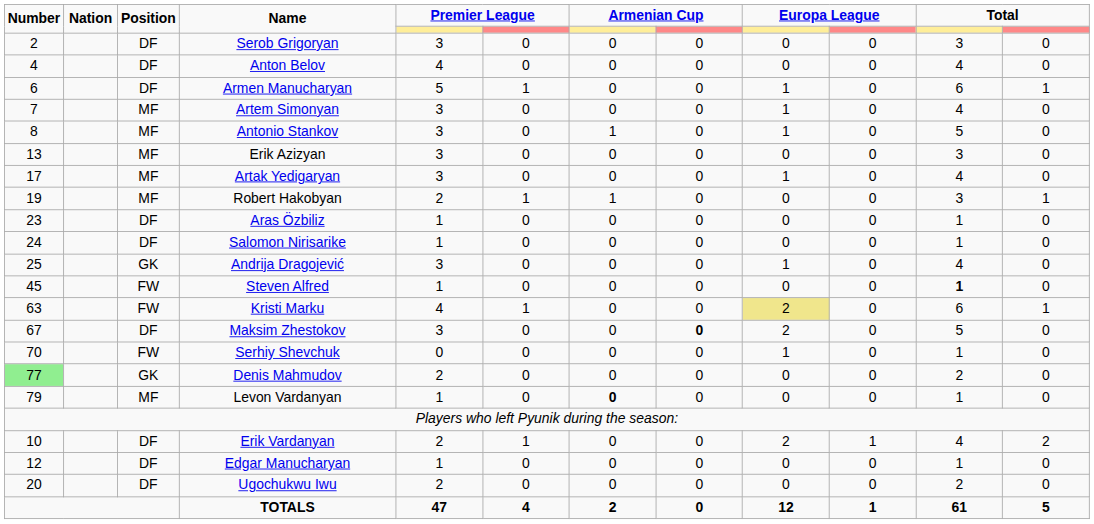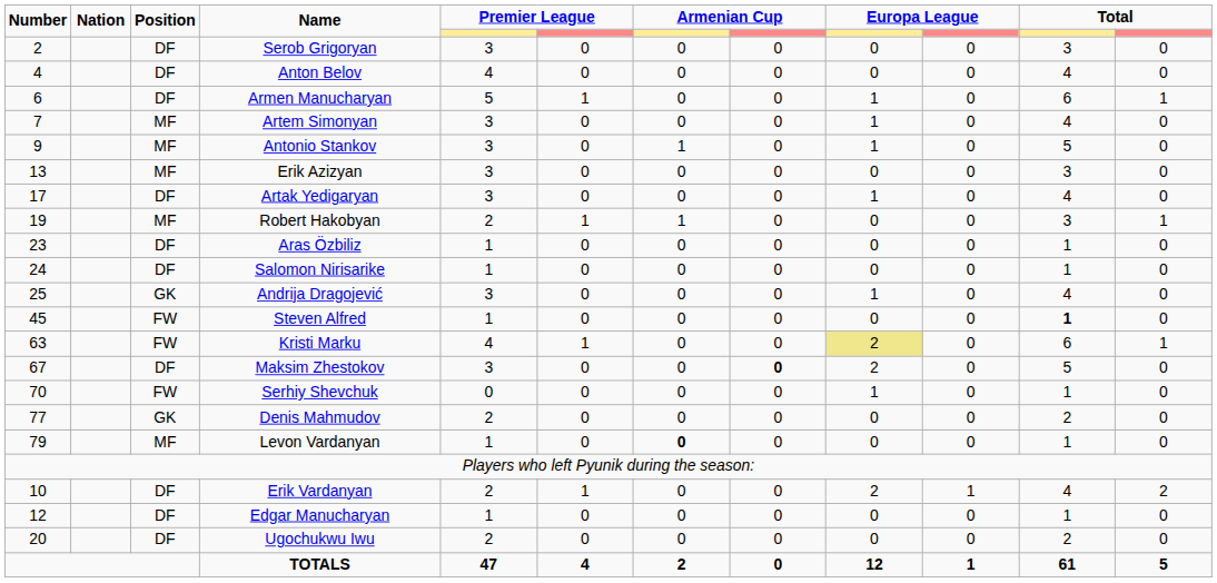 <table class="wikitable" style="text-align:center;">
 <tr>
 <td rowspan="2"  style="width:5%; text-align:center;"><strong>Number</strong></td>
 <td rowspan="2"  style="width:5%; text-align:center;"><strong>Nation</strong></td>
 <td rowspan="2"  style="width:5%; text-align:center;"><strong>Position</strong></td>
 <td rowspan="2"  style="width:20%; text-align:center;"><strong>Name</strong></td>
 <td colspan="2" style="text-align:center;"><strong><a href='#'>Premier League</a></strong></td>
 <td colspan="2" style="text-align:center;"><strong><a href='#'>Armenian Cup</a></strong></td>
 <td colspan="2" style="text-align:center;"><strong><a href='#'>Europa League</a></strong></td>
 <td colspan="2" style="text-align:center;"><strong>Total</strong></td>
 </tr>
 <tr>
 <th style="width:60px; background:#fe9;"></th>
 <th style="width:60px; background:#ff8888;"></th>
 <th style="width:60px; background:#fe9;"></th>
 <th style="width:60px; background:#ff8888;"></th>
 <th style="width:60px; background:#fe9;"></th>
 <th style="width:60px; background:#ff8888;"></th>
 <th style="width:60px; background:#fe9;"></th>
 <th style="width:60px; background:#ff8888;"></th>
 </tr>
 <tr>
 <td>2</td>
 <td></td>
 <td>DF</td>
 <td><a href='#'>Serob Grigoryan</a></td>
 <td>3</td>
 <td>0</td>
 <td>0</td>
 <td>0</td>
 <td>0</td>
 <td>0</td>
 <td>3</td>
 <td>0</td>
 </tr>
 <tr>
 <td>4</td>
 <td></td>
 <td>DF</td>
 <td><a href='#'>Anton Belov</a></td>
 <td>4</td>
 <td>0</td>
 <td>0</td>
 <td>0</td>
 <td>0</td>
 <td>0</td>
 <td>4</td>
 <td>0</td>
 </tr>
 <tr>
 <td>6</td>
 <td></td>
 <td>DF</td>
 <td><a href='#'>Armen Manucharyan</a></td>
 <td>5</td>
 <td>1</td>
 <td>0</td>
 <td>0</td>
 <td>1</td>
 <td>0</td>
 <td>6</td>
 <td>1</td>
 </tr>
 <tr>
 <td>7</td>
 <td></td>
 <td>MF</td>
 <td><a href='#'>Artem Simonyan</a></td>
 <td>3</td>
 <td>0</td>
 <td>0</td>
 <td>0</td>
 <td>1</td>
 <td>0</td>
 <td>4</td>
 <td>0</td>
 </tr>
 <tr>
-<td>8</td>
+<td>9</td>
 <td></td>
 <td>MF</td>
 <td><a href='#'>Antonio Stankov</a></td>
 <td>3</td>
 <td>0</td>
 <td>1</td>
 <td>0</td>
 <td>1</td>
 <td>0</td>
 <td>5</td>
 <td>0</td>
 </tr>
 <tr>
 <td>13</td>
 <td></td>
 <td>MF</td>
 <td>Erik Azizyan</td>
 <td>3</td>
 <td>0</td>
 <td>0</td>
 <td>0</td>
 <td>0</td>
 <td>0</td>
 <td>3</td>
 <td>0</td>
 </tr>
 <tr>
 <td>17</td>
 <td></td>
-<td>MF</td>
+<td>DF</td>
 <td><a href='#'>Artak Yedigaryan</a></td>
 <td>3</td>
 <td>0</td>
 <td>0</td>
 <td>0</td>
 <td>1</td>
 <td>0</td>
 <td>4</td>
 <td>0</td>
 </tr>
 <tr>
 <td>19</td>
 <td></td>
 <td>MF</td>
 <td>Robert Hakobyan</td>
 <td>2</td>
 <td>1</td>
 <td>1</td>
 <td>0</td>
 <td>0</td>
 <td>0</td>
 <td>3</td>
 <td>1</td>
 </tr>
 <tr>
 <td>23</td>
 <td></td>
 <td>DF</td>
 <td><a href='#'>Aras Özbiliz</a></td>
 <td>1</td>
 <td>0</td>
 <td>0</td>
 <td>0</td>
 <td>0</td>
 <td>0</td>
 <td>1</td>
 <td>0</td>
 </tr>
 <tr>
 <td>24</td>
 <td></td>
 <td>DF</td>
 <td><a href='#'>Salomon Nirisarike</a></td>
 <td>1</td>
 <td>0</td>
 <td>0</td>
 <td>0</td>
 <td>0</td>
 <td>0</td>
 <td>1</td>
 <td>0</td>
 </tr>
 <tr>
 <td>25</td>
 <td></td>
 <td>GK</td>
 <td><a href='#'>Andrija Dragojević</a></td>
 <td>3</td>
 <td>0</td>
 <td>0</td>
 <td>0</td>
 <td>1</td>
 <td>0</td>
 <td>4</td>
 <td>0</td>
 </tr>
 <tr>
 <td>45</td>
 <td></td>
 <td>FW</td>
 <td><a href='#'>Steven Alfred</a></td>
 <td>1</td>
 <td>0</td>
 <td>0</td>
 <td>0</td>
 <td>0</td>
 <td>0</td>
 <td><strong>1</strong></td>
 <td>0</td>
 </tr>
 <tr>
 <td>63</td>
 <td></td>
 <td>FW</td>
 <td><a href='#'>Kristi Marku</a></td>
 <td>4</td>
 <td>1</td>
 <td>0</td>
 <td>0</td>
 <td style="background: khaki;">2</td>
 <td>0</td>
 <td>6</td>
 <td>1</td>
 </tr>
 <tr>
 <td>67</td>
 <td></td>
 <td>DF</td>
 <td><a href='#'>Maksim Zhestokov</a></td>
 <td>3</td>
 <td>0</td>
 <td>0</td>
 <td><strong>0</strong></td>
 <td>2</td>
 <td>0</td>
 <td>5</td>
 <td>0</td>
 </tr>
 <tr>
 <td>70</td>
 <td></td>
 <td>FW</td>
 <td><a href='#'>Serhiy Shevchuk</a></td>
 <td>0</td>
 <td>0</td>
 <td>0</td>
 <td>0</td>
 <td>1</td>
 <td>0</td>
 <td>1</td>
 <td>0</td>
 </tr>
 <tr>
-<td style="background: lightgreen;">77</td>
+<td>77</td>
 <td></td>
 <td>GK</td>
 <td><a href='#'>Denis Mahmudov</a></td>
 <td>2</td>
 <td>0</td>
 <td>0</td>
 <td>0</td>
 <td>0</td>
 <td>0</td>
 <td>2</td>
 <td>0</td>
 </tr>
 <tr>
 <td>79</td>
 <td></td>
 <td>MF</td>
 <td>Levon Vardanyan</td>
 <td>1</td>
 <td>0</td>
 <td><strong>0</strong></td>
 <td>0</td>
 <td>0</td>
 <td>0</td>
 <td>1</td>
 <td>0</td>
 </tr>
 <tr>
 <td colspan="14"><em>Players who left Pyunik during the season:</em></td>
 </tr>
 <tr>
 <td>10</td>
 <td></td>
 <td>DF</td>
 <td><a href='#'>Erik Vardanyan</a></td>
 <td>2</td>
 <td>1</td>
 <td>0</td>
 <td>0</td>
 <td>2</td>
 <td>1</td>
 <td>4</td>
 <td>2</td>
 </tr>
 <tr>
 <td>12</td>
 <td></td>
 <td>DF</td>
 <td><a href='#'>Edgar Manucharyan</a></td>
 <td>1</td>
 <td>0</td>
 <td>0</td>
 <td>0</td>
 <td>0</td>
 <td>0</td>
 <td>1</td>
 <td>0</td>
 </tr>
 <tr>
 <td>20</td>
 <td></td>
 <td>DF</td>
 <td><a href='#'>Ugochukwu Iwu</a></td>
 <td>2</td>
 <td>0</td>
 <td>0</td>
 <td>0</td>
 <td>0</td>
 <td>0</td>
 <td>2</td>
 <td>0</td>
 </tr>
 <tr>
 <td colspan="3"></td>
 <td><strong>TOTALS</strong></td>
 <td><strong>47</strong></td>
 <td><strong>4</strong></td>
 <td><strong>2</strong></td>
 <td><strong>0</strong></td>
 <td><strong>12</strong></td>
 <td><strong>1</strong></td>
 <td><strong>61</strong></td>
 <td><strong>5</strong></td>
 </tr>
 </table>
